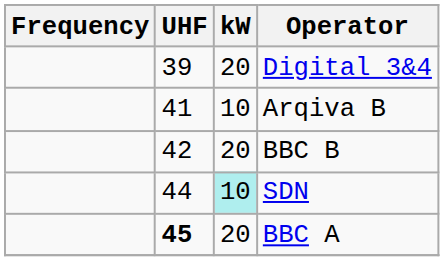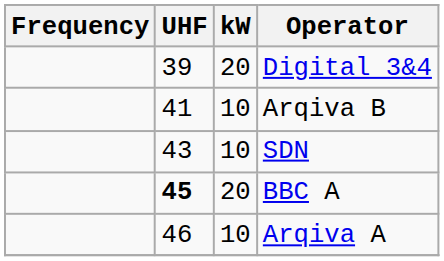 <table class="wikitable sortable">
 <tr>
 <th>Frequency</th>
 <th>UHF</th>
 <th>kW</th>
 <th>Operator</th>
 </tr>
 <tr>
 <td></td>
 <td>39</td>
 <td>20</td>
 <td><a href='#'>Digital 3&4</a></td>
 </tr>
 <tr>
 <td></td>
 <td>41</td>
 <td>10</td>
 <td>Arqiva B</td>
 </tr>
 <tr>
 <td></td>
-<td>42</td>
-<td>20</td>
-<td>BBC B</td>
-</tr>
-<tr>
-<td></td>
-<td>44</td>
-<td style="background: paleturquoise;">10</td>
+<td>43</td>
+<td>10</td>
 <td><a href='#'>SDN</a></td>
 </tr>
 <tr>
 <td></td>
 <td><strong>45</strong></td>
 <td>20</td>
 <td><a href='#'>BBC</a> A</td>
 </tr>
 <tr>
+<td></td>
+<td>46</td>
+<td>10</td>
+<td><a href='#'>Arqiva</a> A</td>
+</tr>
+<tr>
 </tr>
 </table>
